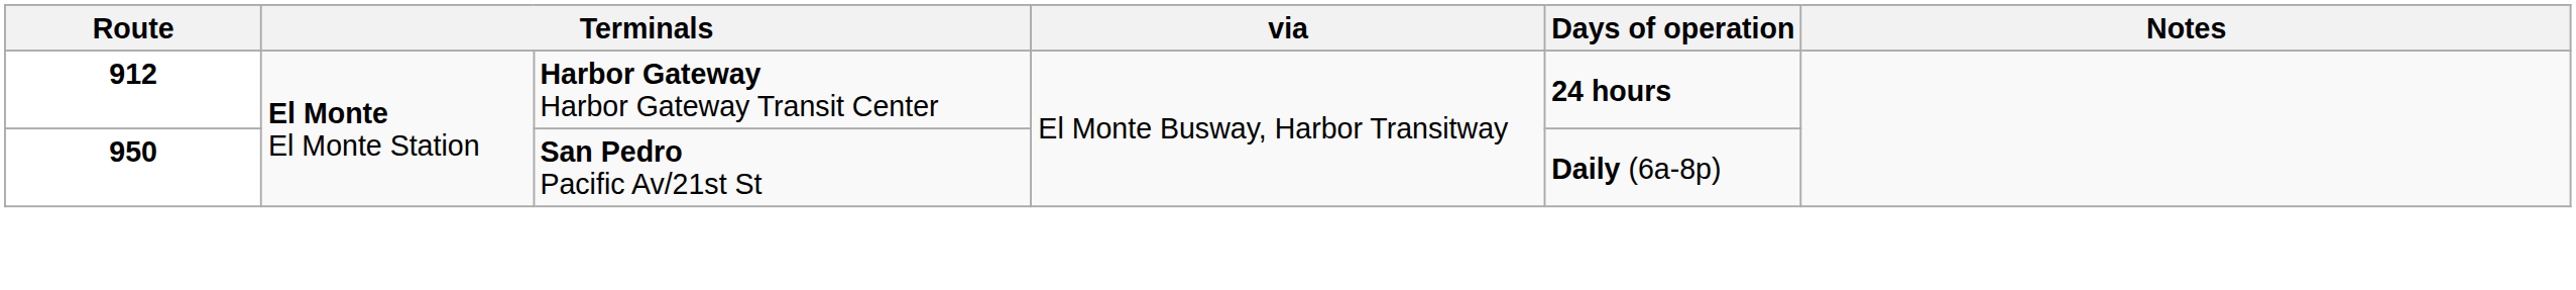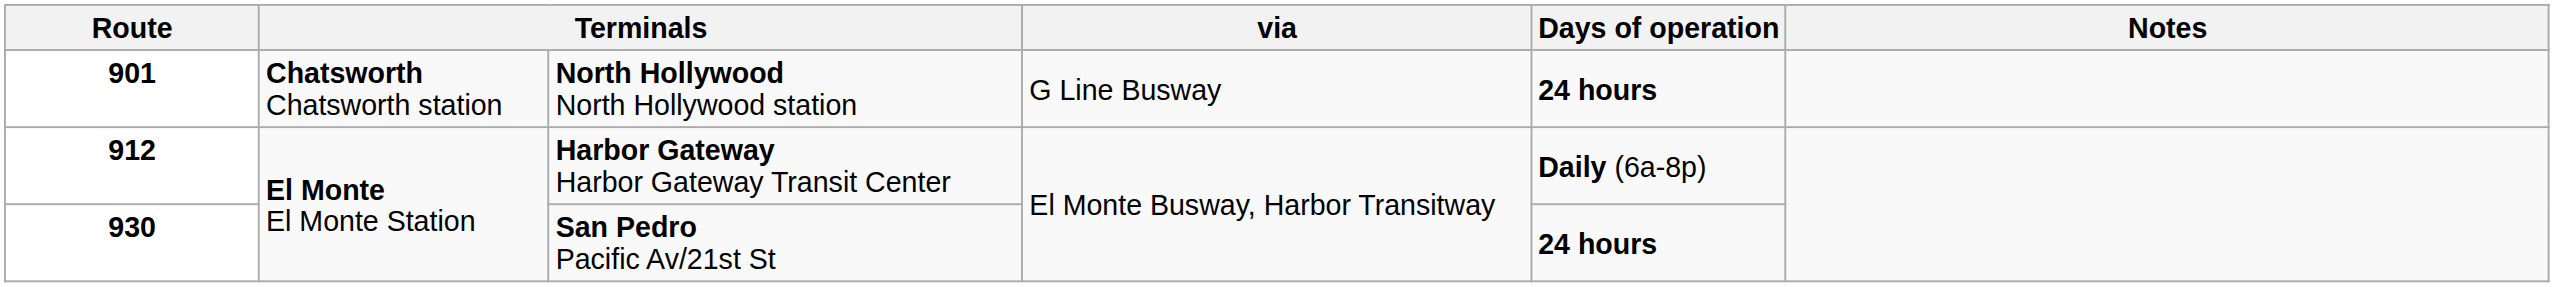 <table class="wikitable sticky-header" style="font-size: 95%;">
 <tr>
 <th style="width:10%;">Route</th>
 <th colspan="2" style="width:30%;">Terminals</th>
 <th style="width:20%;">via</th>
 <th style="width:10%;">Days of operation</th>
 <th style="width:50%;">Notes</th>
 </tr>
 <tr>
+<td style="text-align:center; background:white; color:black; vertical-align:top;"><div><strong> 901</strong></div></td>
+<td><strong>Chatsworth</strong><br>Chatsworth station</td>
+<td><strong>North Hollywood<br></strong>North Hollywood station</td>
+<td>G Line Busway</td>
+<td><strong>24 hours</strong></td>
+<td></td>
+</tr>
+<tr>
 <td style="text-align:center; background:white; color:black; vertical-align:top;"><div><strong> 912</strong></div></td>
 <td rowspan=2><strong>El Monte</strong><br>El Monte Station</td>
 <td><strong>Harbor Gateway</strong><br>Harbor Gateway Transit Center</td>
 <td rowspan=2>El Monte Busway, Harbor Transitway</td>
-<td><strong>24 hours</strong></td>
+<td><strong>Daily</strong> (6a-8p)</td>
 <td rowspan=2></td>
 </tr>
 <tr>
-<td style="text-align:center; background:white; color:black; vertical-align:top;"><div><strong> 950</strong></div></td>
+<td style="text-align:center; background:white; color:black; vertical-align:top;"><div><strong> 930</strong></div></td>
 <td><strong>San Pedro</strong><br>Pacific Av/21st St</td>
-<td><strong>Daily</strong> (6a-8p)</td>
+<td><strong>24 hours</strong></td>
 </tr>
 </table>
